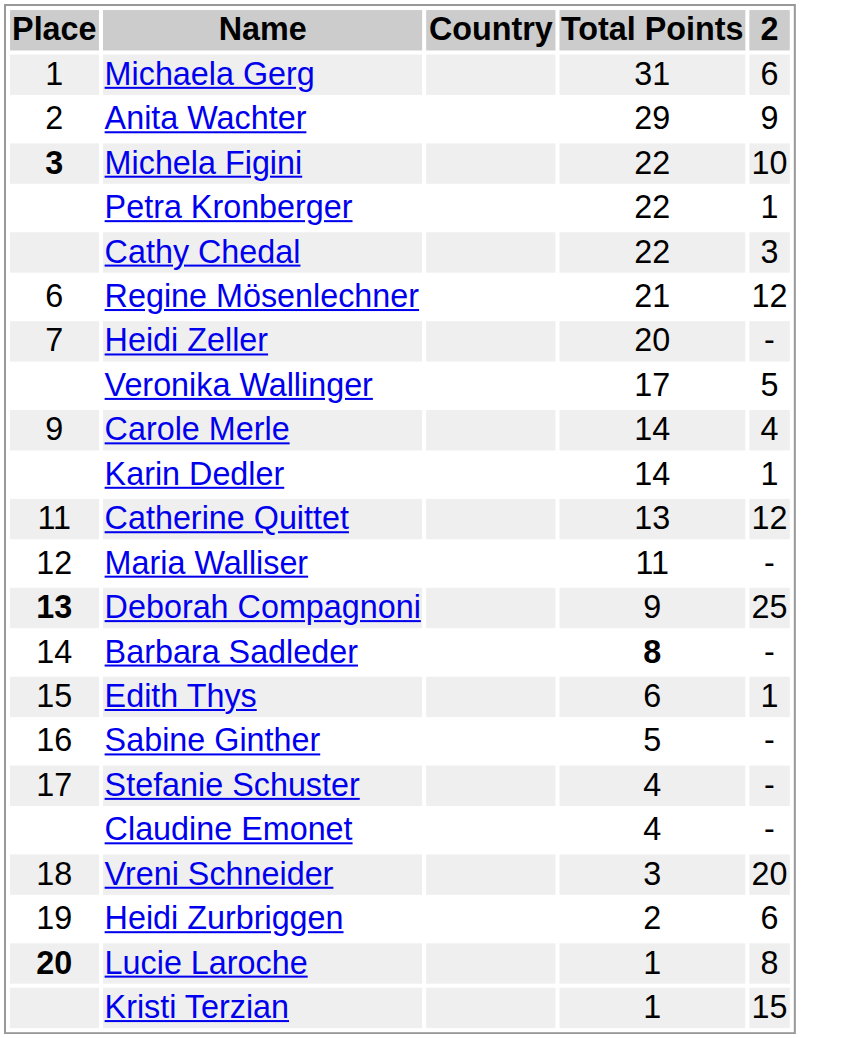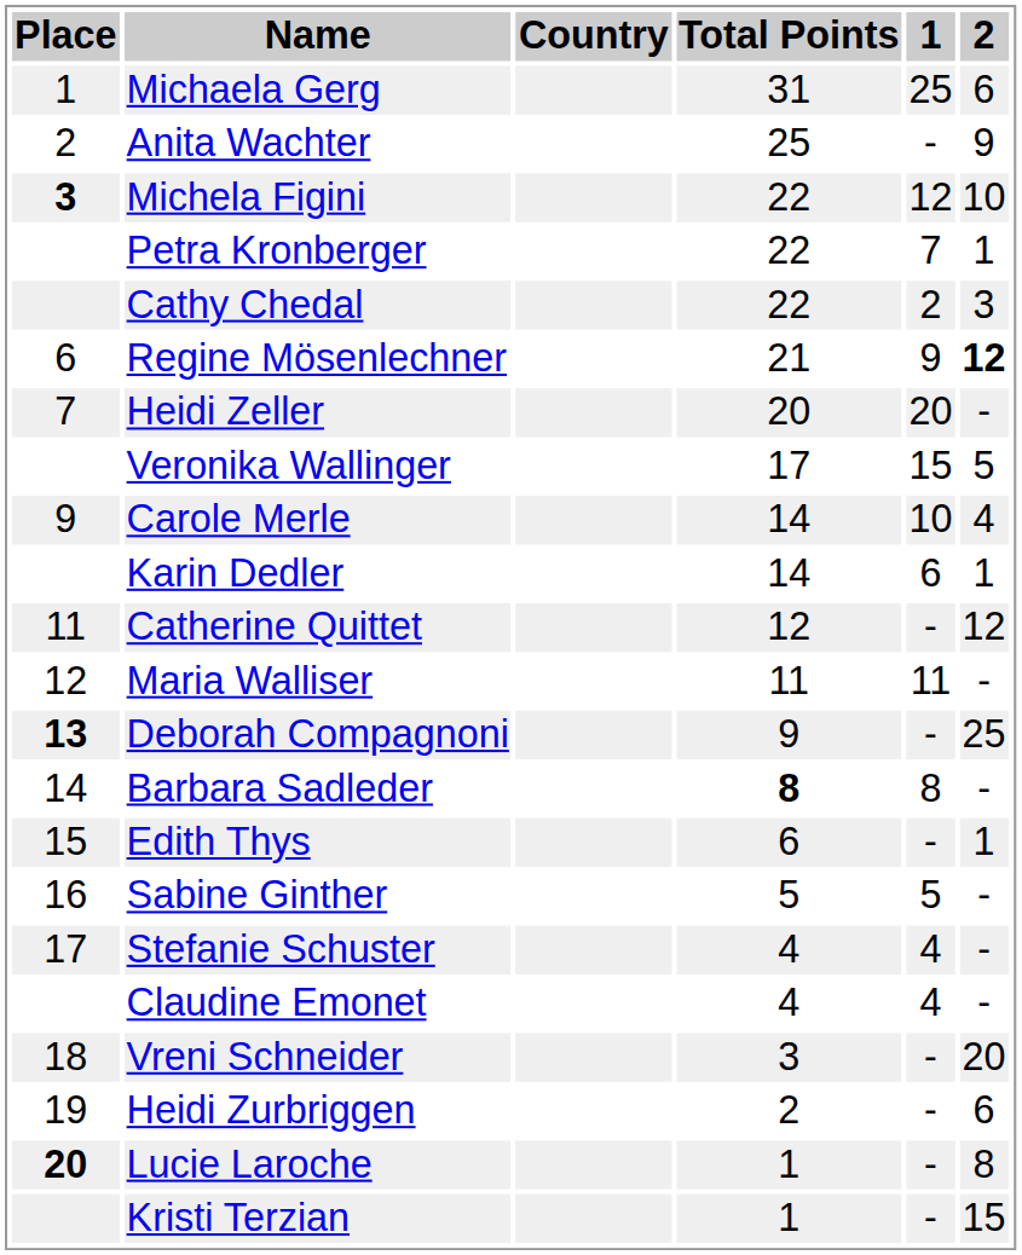 <table border="0" style="border: 1px solid #999; background-color:#FFFFFF; text-align:center">
 <tr align="center" bgcolor="#CCCCCC">
 <th>Place</th>
 <th>Name</th>
 <th>Country</th>
 <th>Total Points</th>
+<th>1</th>
 <th>2</th>
 </tr>
 <tr bgcolor="#EFEFEF">
 <td>1</td>
 <td align="left"><a href='#'>Michaela Gerg</a></td>
 <td align="left"></td>
 <td>31</td>
+<td>25</td>
 <td>6</td>
 </tr>
 <tr>
 <td>2</td>
 <td align="left"><a href='#'>Anita Wachter</a></td>
 <td align="left"></td>
-<td>29</td>
+<td>25</td>
+<td>-</td>
 <td>9</td>
 </tr>
 <tr bgcolor="#EFEFEF">
 <td><strong>3</strong></td>
 <td align="left"><a href='#'>Michela Figini</a></td>
 <td align="left"></td>
 <td>22</td>
+<td>12</td>
 <td>10</td>
 </tr>
 <tr>
 <td></td>
 <td align="left"><a href='#'>Petra Kronberger</a></td>
 <td align="left"></td>
 <td>22</td>
+<td>7</td>
 <td>1</td>
 </tr>
 <tr bgcolor="#EFEFEF">
 <td></td>
 <td align="left"><a href='#'>Cathy Chedal</a></td>
 <td align="left"></td>
 <td>22</td>
+<td>2</td>
 <td>3</td>
 </tr>
 <tr>
 <td>6</td>
 <td align="left"><a href='#'>Regine Mösenlechner</a></td>
 <td align="left"></td>
 <td>21</td>
-<td>12</td>
+<td>9</td>
+<td><strong>12</strong></td>
 </tr>
 <tr bgcolor="#EFEFEF">
 <td>7</td>
 <td align="left"><a href='#'>Heidi Zeller</a></td>
 <td align="left"></td>
+<td>20</td>
 <td>20</td>
 <td>-</td>
 </tr>
 <tr>
 <td></td>
 <td align="left"><a href='#'>Veronika Wallinger</a></td>
 <td align="left"></td>
 <td>17</td>
+<td>15</td>
 <td>5</td>
 </tr>
 <tr bgcolor="#EFEFEF">
 <td>9</td>
 <td align="left"><a href='#'>Carole Merle</a></td>
 <td align="left"></td>
 <td>14</td>
+<td>10</td>
 <td>4</td>
 </tr>
 <tr>
 <td></td>
 <td align="left"><a href='#'>Karin Dedler</a></td>
 <td align="left"></td>
 <td>14</td>
+<td>6</td>
 <td>1</td>
 </tr>
 <tr bgcolor="#EFEFEF">
 <td>11</td>
 <td align="left"><a href='#'>Catherine Quittet</a></td>
 <td align="left"></td>
-<td>13</td>
+<td>12</td>
+<td>-</td>
 <td>12</td>
 </tr>
 <tr>
 <td>12</td>
 <td align="left"><a href='#'>Maria Walliser</a></td>
 <td align="left"></td>
+<td>11</td>
 <td>11</td>
 <td>-</td>
 </tr>
 <tr bgcolor="#EFEFEF">
 <td><strong>13</strong></td>
 <td align="left"><a href='#'>Deborah Compagnoni</a></td>
 <td align="left"></td>
 <td>9</td>
+<td>-</td>
 <td>25</td>
 </tr>
 <tr>
 <td>14</td>
 <td align="left"><a href='#'>Barbara Sadleder</a></td>
 <td align="left"></td>
 <td><strong>8</strong></td>
+<td>8</td>
 <td>-</td>
 </tr>
 <tr bgcolor="#EFEFEF">
 <td>15</td>
 <td align="left"><a href='#'>Edith Thys</a></td>
 <td align="left"></td>
 <td>6</td>
+<td>-</td>
 <td>1</td>
 </tr>
 <tr>
 <td>16</td>
 <td align="left"><a href='#'>Sabine Ginther</a></td>
 <td align="left"></td>
+<td>5</td>
 <td>5</td>
 <td>-</td>
 </tr>
 <tr bgcolor="#EFEFEF">
 <td>17</td>
 <td align="left"><a href='#'>Stefanie Schuster</a></td>
 <td align="left"></td>
 <td>4</td>
+<td>4</td>
 <td>-</td>
 </tr>
 <tr>
 <td></td>
 <td align="left"><a href='#'>Claudine Emonet</a></td>
 <td align="left"></td>
+<td>4</td>
 <td>4</td>
 <td>-</td>
 </tr>
 <tr bgcolor="#EFEFEF">
 <td>18</td>
 <td align="left"><a href='#'>Vreni Schneider</a></td>
 <td align="left"></td>
 <td>3</td>
+<td>-</td>
 <td>20</td>
 </tr>
 <tr>
 <td>19</td>
 <td align="left"><a href='#'>Heidi Zurbriggen</a></td>
 <td align="left"></td>
 <td>2</td>
+<td>-</td>
 <td>6</td>
 </tr>
 <tr bgcolor="#EFEFEF">
 <td><strong>20</strong></td>
 <td align="left"><a href='#'>Lucie Laroche</a></td>
 <td align="left"></td>
 <td>1</td>
+<td>-</td>
 <td>8</td>
 </tr>
 <tr bgcolor="#EFEFEF">
 <td></td>
 <td align="left"><a href='#'>Kristi Terzian</a></td>
 <td align="left"></td>
 <td>1</td>
+<td>-</td>
 <td>15</td>
 </tr>
 </table>
